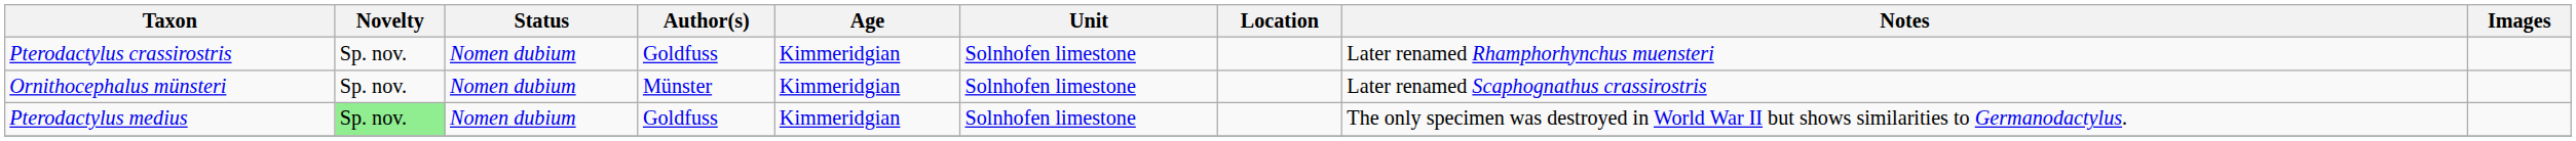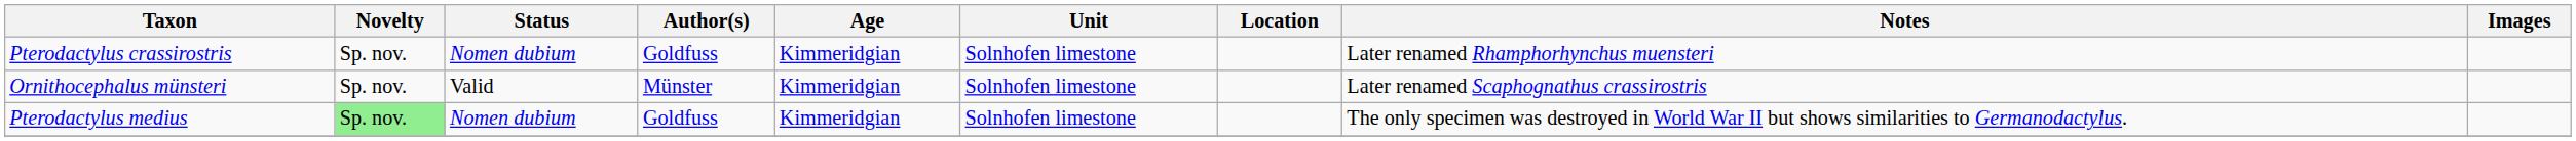 <table class="wikitable sortable" align="center" width="100%">
 <tr>
 <th>Taxon</th>
 <th>Novelty</th>
 <th>Status</th>
 <th>Author(s)</th>
 <th>Age</th>
 <th>Unit</th>
 <th>Location</th>
 <th>Notes</th>
 <th>Images</th>
 </tr>
 <tr>
 <td><em><a href='#'>Pterodactylus crassirostris</a></em></td>
 <td>Sp. nov.</td>
 <td><em><a href='#'>Nomen dubium</a></em></td>
 <td><a href='#'>Goldfuss</a></td>
 <td><a href='#'>Kimmeridgian</a></td>
 <td><a href='#'>Solnhofen limestone</a></td>
 <td></td>
 <td>Later renamed <em><a href='#'>Rhamphorhynchus muensteri</a></em></td>
 <td></td>
 </tr>
 <tr>
 <td><em><a href='#'>Ornithocephalus münsteri</a></em></td>
 <td>Sp. nov.</td>
-<td><em><a href='#'>Nomen dubium</a></em></td>
+<td>Valid</td>
 <td><a href='#'>Münster</a></td>
 <td><a href='#'>Kimmeridgian</a></td>
 <td><a href='#'>Solnhofen limestone</a></td>
 <td></td>
 <td>Later renamed <em><a href='#'>Scaphognathus crassirostris</a></em></td>
 <td></td>
 </tr>
 <tr>
 <td><em><a href='#'>Pterodactylus medius</a></em></td>
 <td style="background: lightgreen;">Sp. nov.</td>
 <td><em><a href='#'>Nomen dubium</a></em></td>
 <td><a href='#'>Goldfuss</a></td>
 <td><a href='#'>Kimmeridgian</a></td>
 <td><a href='#'>Solnhofen limestone</a></td>
 <td></td>
 <td>The only specimen was destroyed in <a href='#'>World War II</a> but shows similarities to <em><a href='#'>Germanodactylus</a></em>.</td>
 <td></td>
 </tr>
 <tr>
 </tr>
 </table>
